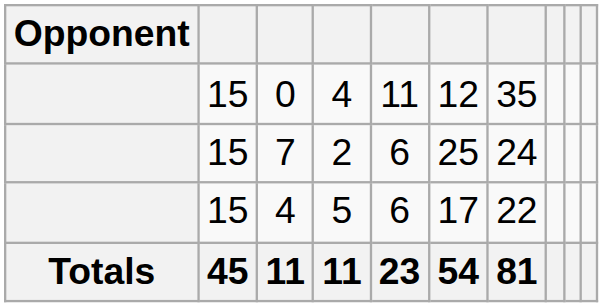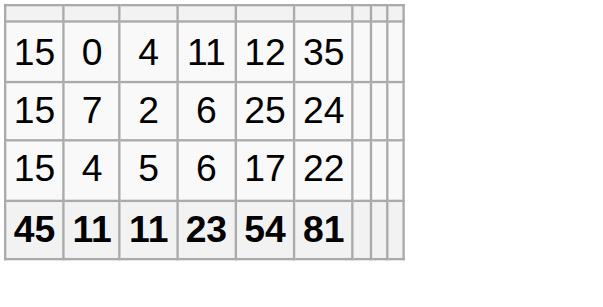 <table class="wikitable sortable plainrowheaders" style="text-align:center">
 <tr>
-<th scope=col>Opponent</th>
 <th scope=col></th>
 <th scope=col></th>
 <th scope=col></th>
 <th scope=col></th>
 <th scope=col></th>
 <th scope=col></th>
 <th scope=col></th>
 <th scope=col></th>
 <th scope=col></th>
 </tr>
 <tr>
-<th style="text-align:left;" scope=row></th>
 <td>15</td>
 <td>0</td>
 <td>4</td>
 <td>11</td>
 <td>12</td>
 <td>35</td>
 <td></td>
 <td></td>
 <td></td>
 </tr>
 <tr>
-<th style="text-align:left;" scope=row></th>
 <td>15</td>
 <td>7</td>
 <td>2</td>
 <td>6</td>
 <td>25</td>
 <td>24</td>
 <td></td>
 <td></td>
 <td></td>
 </tr>
 <tr>
-<th style="text-align:left;" scope=row></th>
 <td>15</td>
 <td>4</td>
 <td>5</td>
 <td>6</td>
 <td>17</td>
 <td>22</td>
 <td></td>
 <td></td>
 <td></td>
 </tr>
 <tr class="sortbottom">
-<th>Totals</th>
 <th>45</th>
 <th>11</th>
 <th>11</th>
 <th>23</th>
 <th>54</th>
 <th>81</th>
 <th></th>
 <th></th>
 <th></th>
 </tr>
 </table>
